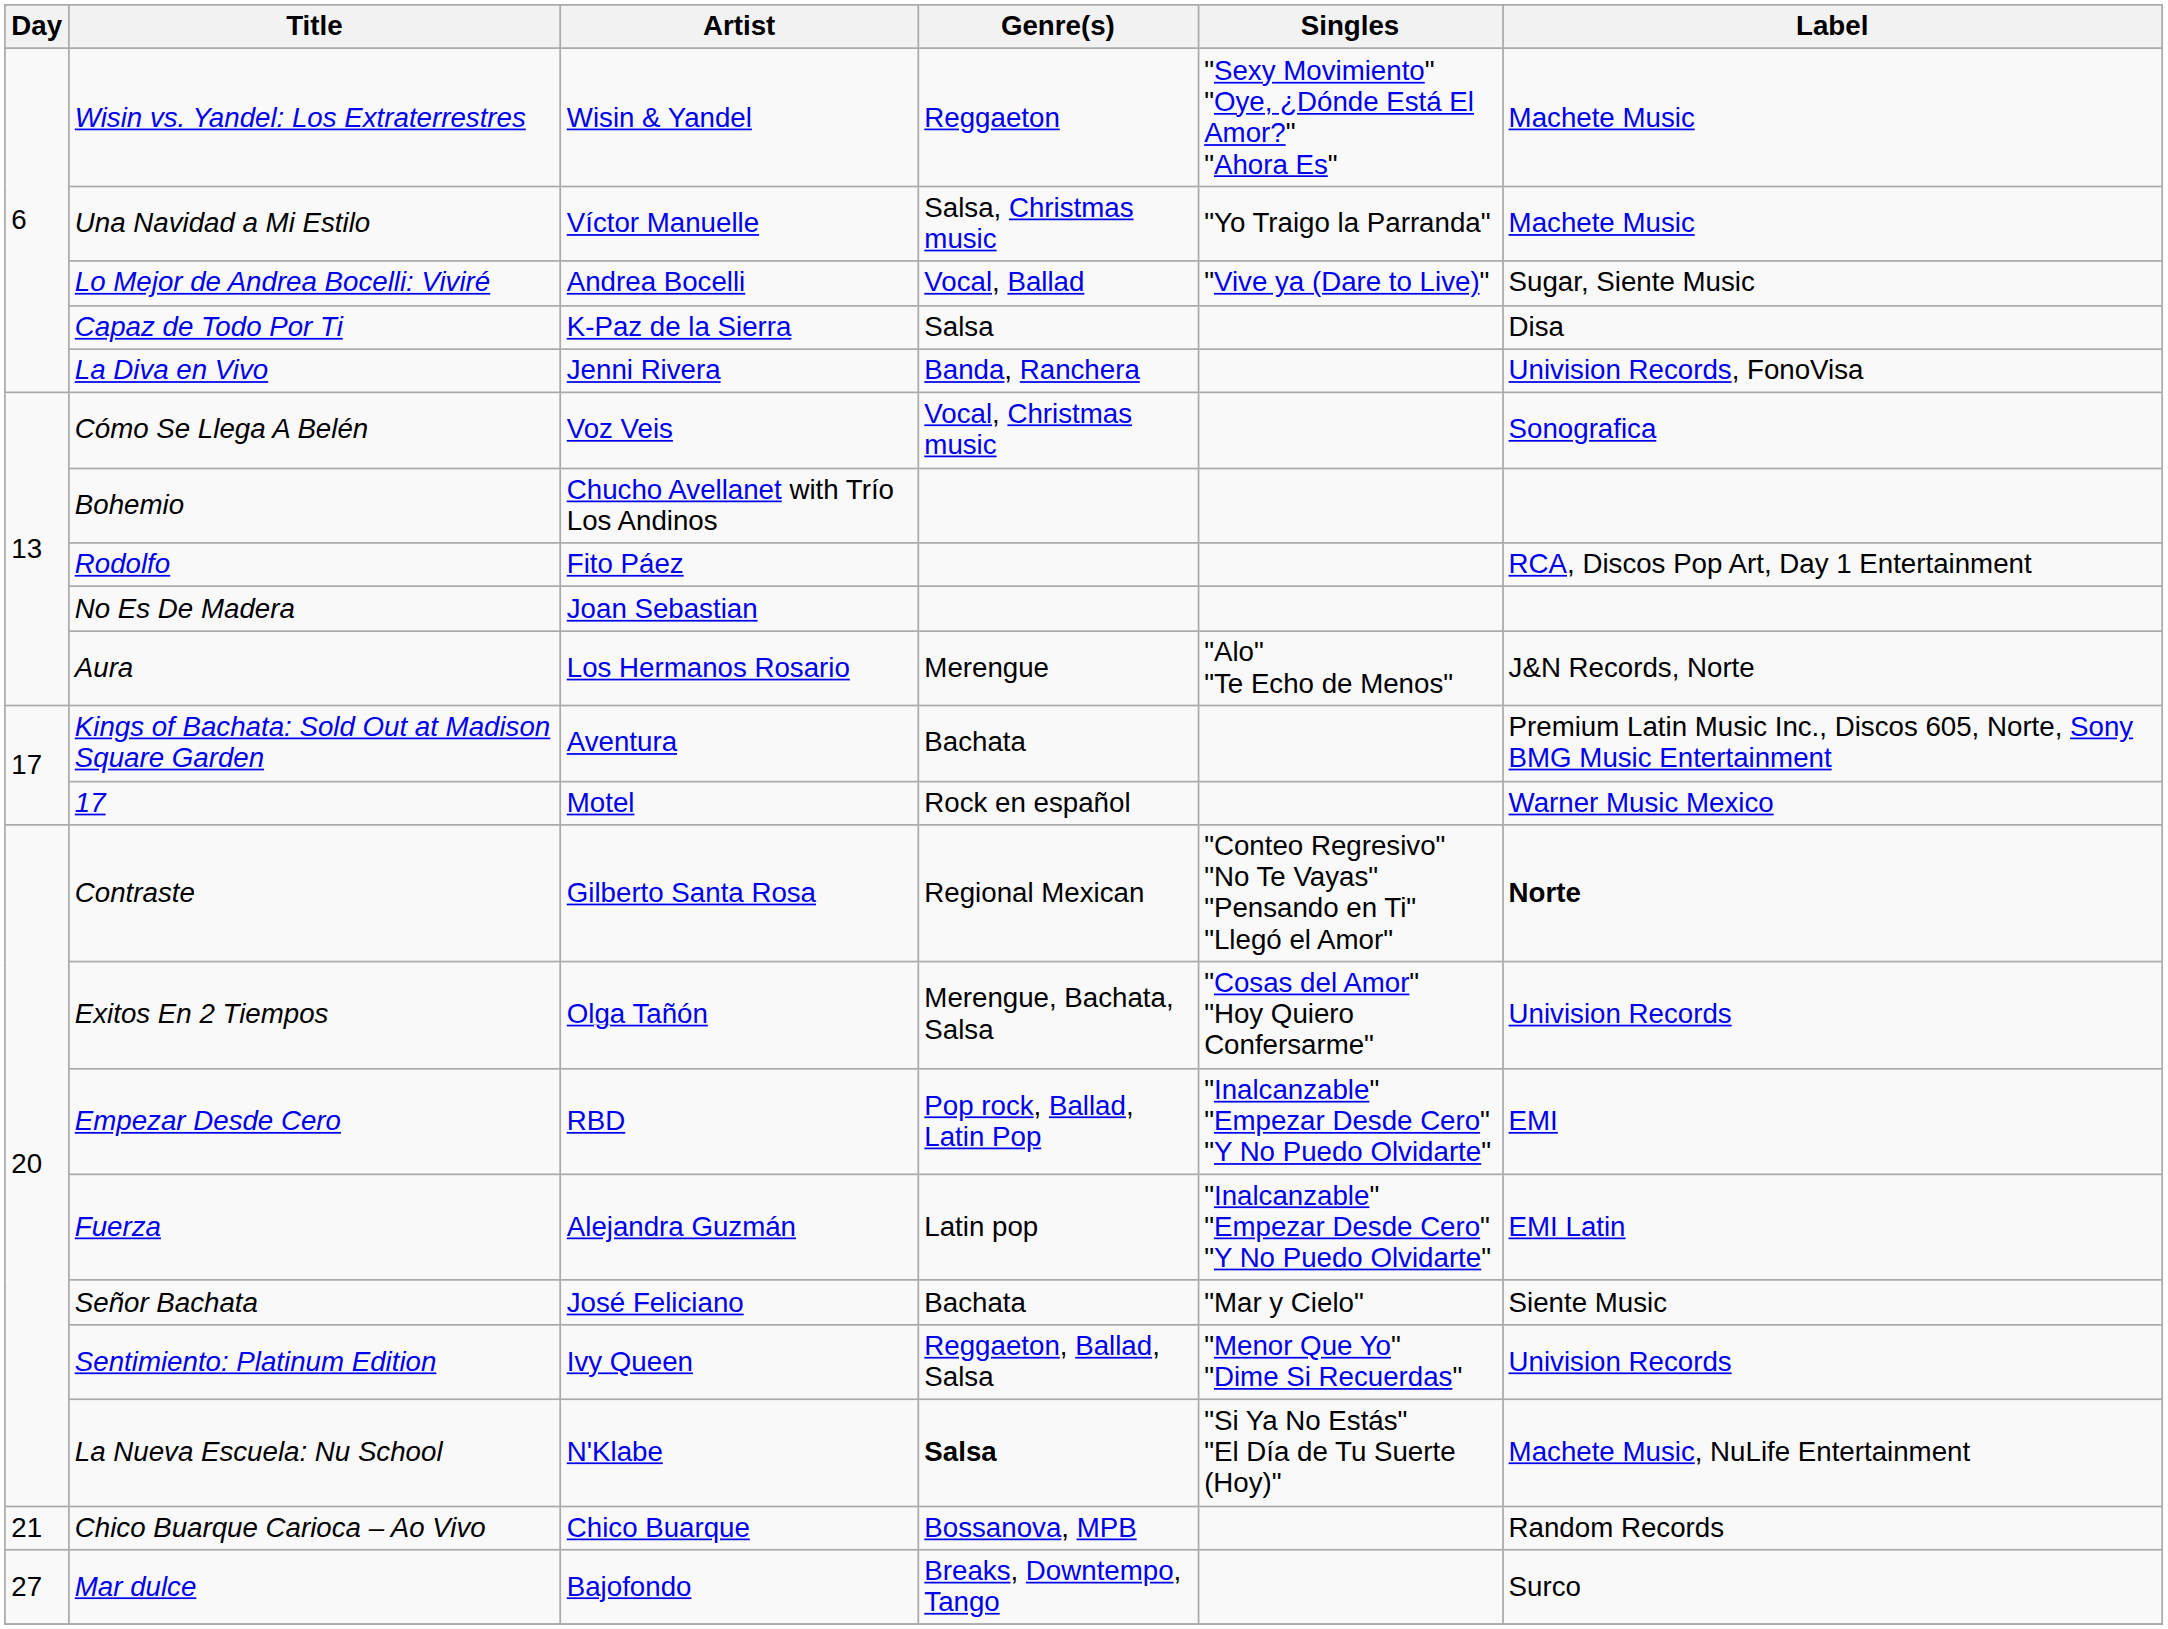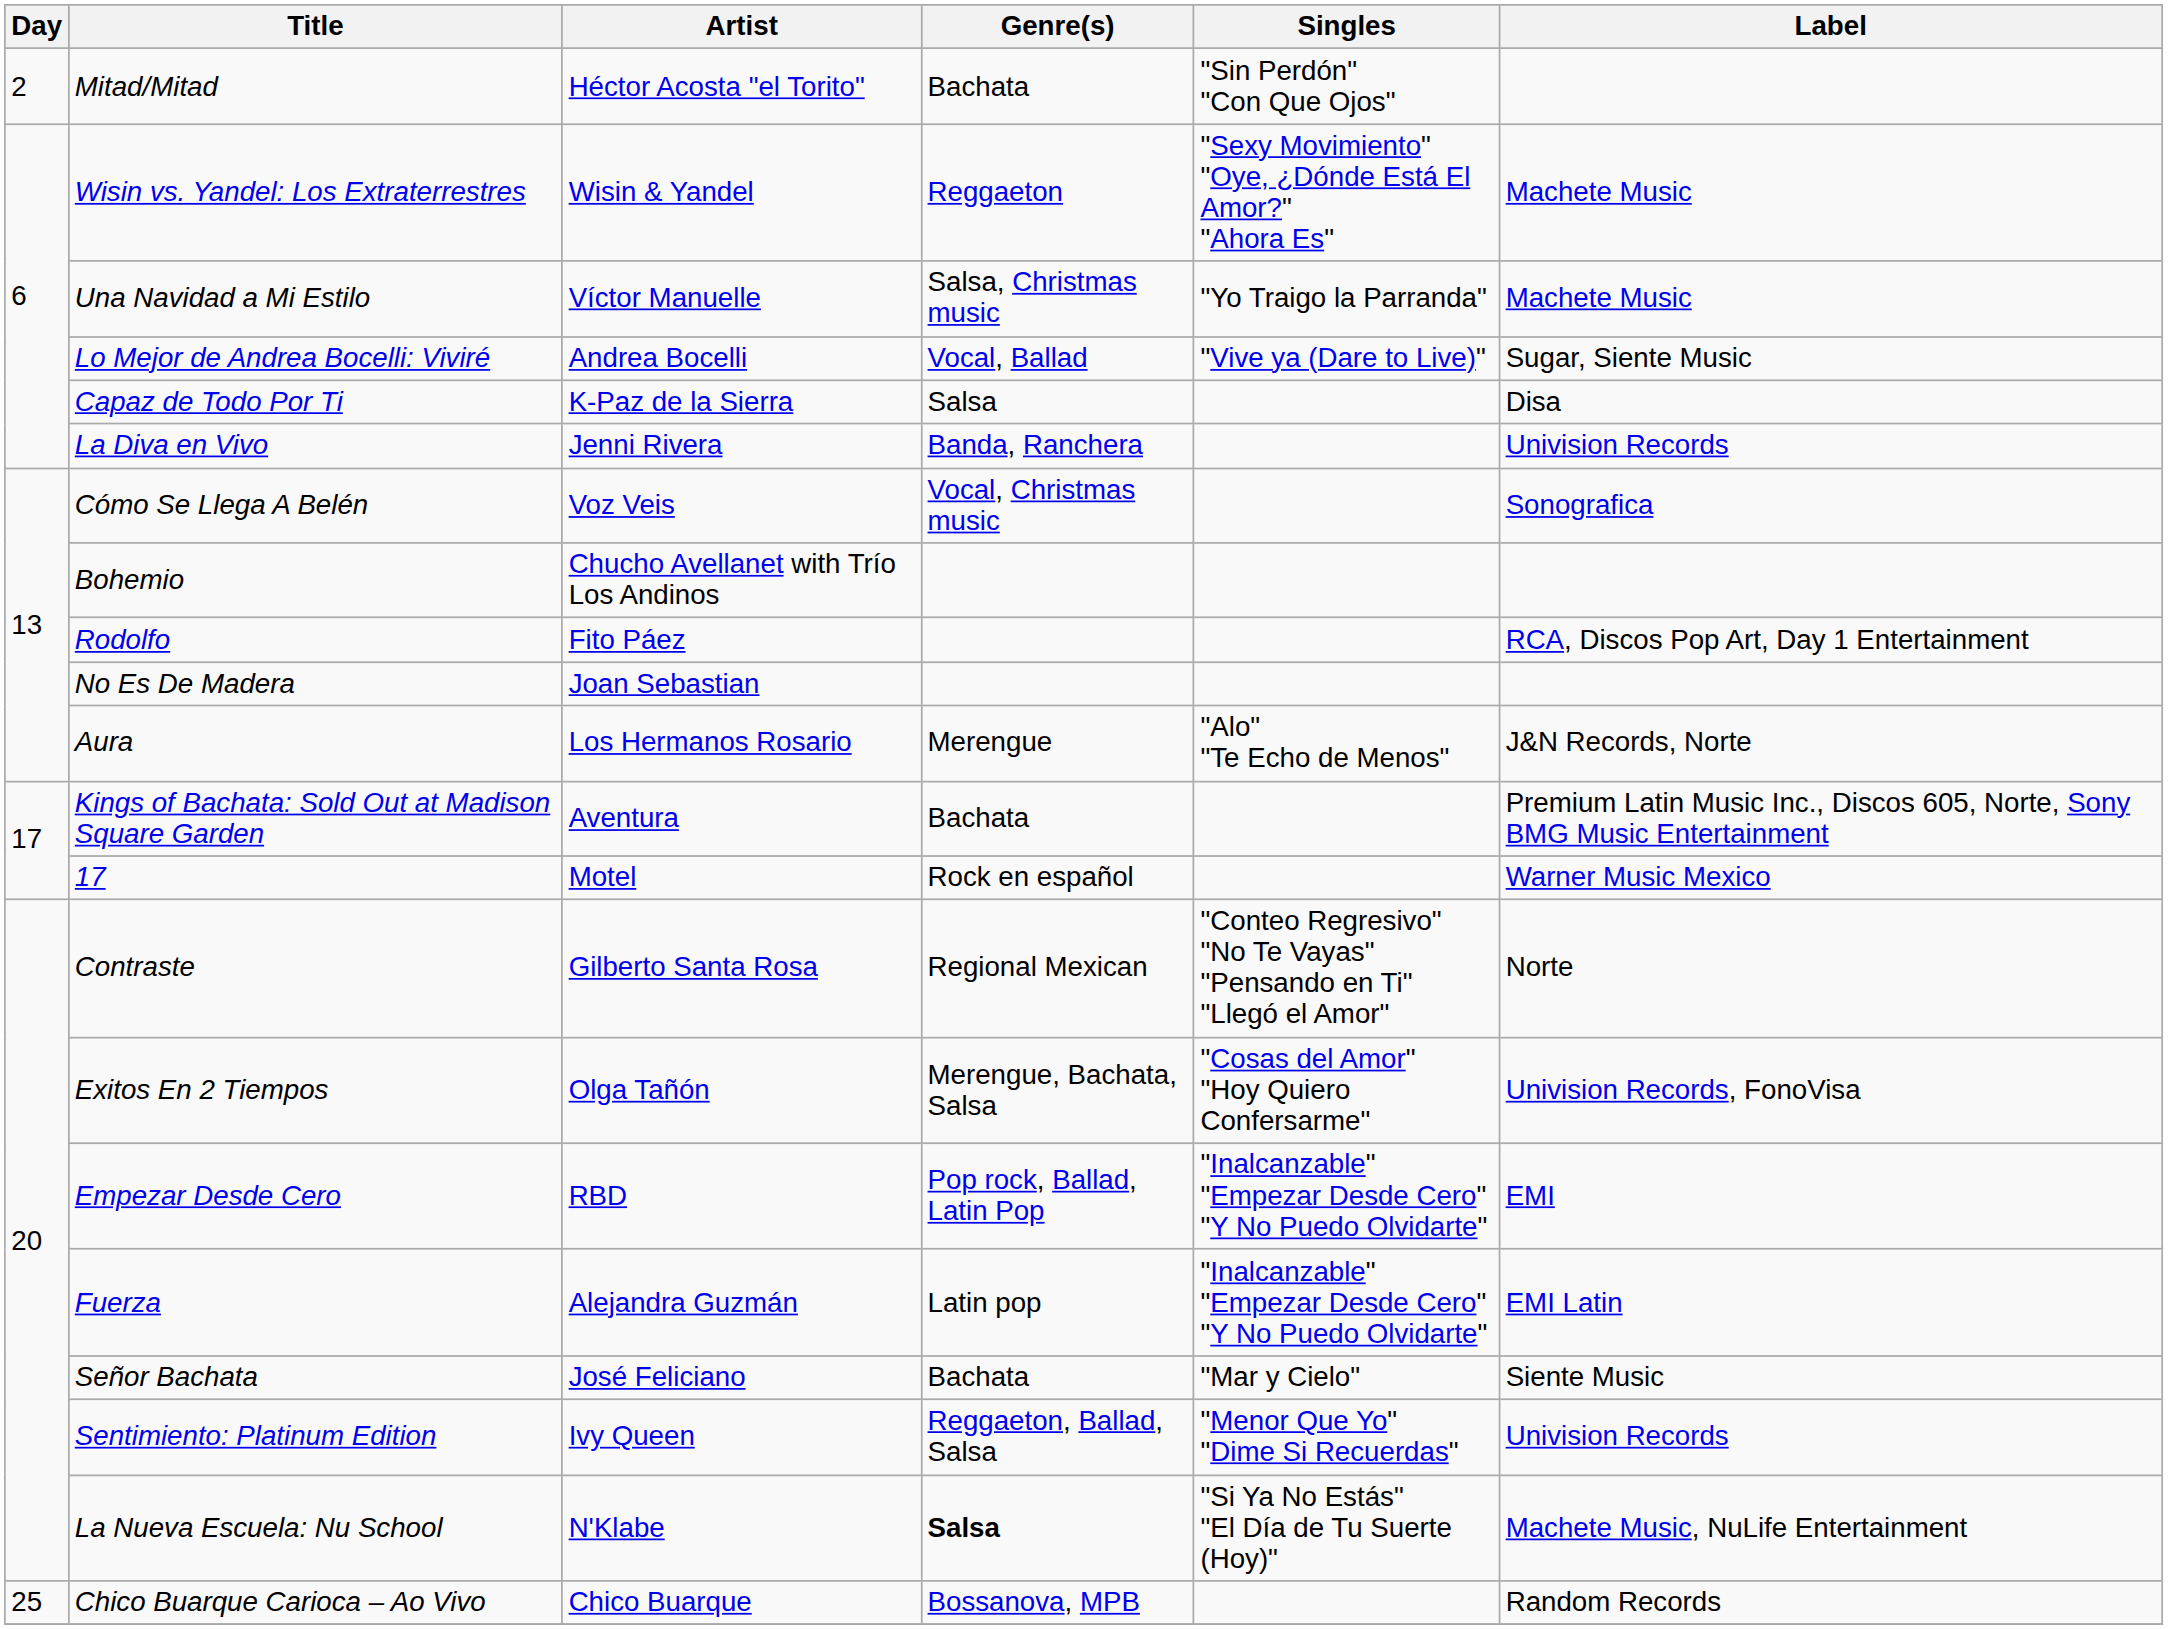 <table class="wikitable sortable" style="text-align: left;">
 <tr>
 <th>Day</th>
 <th>Title</th>
 <th>Artist</th>
 <th>Genre(s)</th>
 <th>Singles</th>
 <th>Label</th>
+</tr>
+<tr>
+<td>2</td>
+<td><em>Mitad/Mitad</em></td>
+<td><a href='#'>Héctor Acosta "el Torito"</a></td>
+<td>Bachata</td>
+<td>"Sin Perdón"<br>"Con Que Ojos"</td>
+<td></td>
 </tr>
 <tr>
 <td rowspan="5">6</td>
 <td><em><a href='#'>Wisin vs. Yandel: Los Extraterrestres</a></em></td>
 <td><a href='#'>Wisin & Yandel</a></td>
 <td><a href='#'>Reggaeton</a></td>
 <td>"<a href='#'>Sexy Movimiento</a>"<br>"<a href='#'>Oye, ¿Dónde Está El Amor?</a>"<br>"<a href='#'>Ahora Es</a>"</td>
 <td><a href='#'>Machete Music</a></td>
 </tr>
 <tr>
 <td><em>Una Navidad a Mi Estilo</em></td>
 <td><a href='#'>Víctor Manuelle</a></td>
 <td>Salsa, <a href='#'>Christmas music</a></td>
 <td>"Yo Traigo la Parranda"</td>
 <td><a href='#'>Machete Music</a></td>
 </tr>
 <tr>
 <td><em><a href='#'>Lo Mejor de Andrea Bocelli: Viviré</a></em></td>
 <td><a href='#'>Andrea Bocelli</a></td>
 <td><a href='#'>Vocal</a>, <a href='#'>Ballad</a></td>
 <td>"<a href='#'>Vive ya (Dare to Live)</a>"</td>
 <td>Sugar, Siente Music</td>
 </tr>
 <tr>
 <td><em><a href='#'>Capaz de Todo Por Ti</a></em></td>
 <td><a href='#'>K-Paz de la Sierra</a></td>
 <td>Salsa</td>
 <td></td>
 <td>Disa</td>
 </tr>
 <tr>
 <td><em><a href='#'>La Diva en Vivo</a></em></td>
 <td><a href='#'>Jenni Rivera</a></td>
 <td><a href='#'>Banda</a>, <a href='#'>Ranchera</a></td>
 <td></td>
-<td><a href='#'>Univision Records</a>, FonoVisa</td>
+<td><a href='#'>Univision Records</a></td>
 </tr>
 <tr>
 <td rowspan="5">13</td>
 <td><em>Cómo Se Llega A Belén</em></td>
 <td><a href='#'>Voz Veis</a></td>
 <td><a href='#'>Vocal</a>, <a href='#'>Christmas music</a></td>
 <td></td>
 <td><a href='#'>Sonografica</a></td>
 </tr>
 <tr>
 <td><em>Bohemio</em></td>
 <td><a href='#'>Chucho Avellanet</a> with Trío Los Andinos</td>
 <td></td>
 <td></td>
 <td></td>
 </tr>
 <tr>
 <td><em><a href='#'>Rodolfo</a></em></td>
 <td><a href='#'>Fito Páez</a></td>
 <td></td>
 <td></td>
 <td><a href='#'>RCA</a>, Discos Pop Art, Day 1 Entertainment</td>
 </tr>
 <tr>
 <td><em>No Es De Madera</em></td>
 <td><a href='#'>Joan Sebastian</a></td>
 <td></td>
 <td></td>
 <td></td>
 </tr>
 <tr>
 <td><em>Aura</em></td>
 <td><a href='#'>Los Hermanos Rosario</a></td>
 <td>Merengue</td>
 <td>"Alo"<br>"Te Echo de Menos"</td>
 <td>J&N Records, Norte</td>
 </tr>
 <tr>
 <td rowspan="2">17</td>
 <td><em><a href='#'>Kings of Bachata: Sold Out at Madison Square Garden</a></em></td>
 <td><a href='#'>Aventura</a></td>
 <td>Bachata</td>
 <td></td>
 <td>Premium Latin Music Inc., Discos 605, Norte, <a href='#'>Sony BMG Music Entertainment</a></td>
 </tr>
 <tr>
 <td><em><a href='#'>17</a></em></td>
 <td><a href='#'>Motel</a></td>
 <td>Rock en español</td>
 <td></td>
 <td><a href='#'>Warner Music Mexico</a></td>
 </tr>
 <tr>
 <td rowspan="7">20</td>
 <td><em>Contraste</em></td>
 <td><a href='#'>Gilberto Santa Rosa</a></td>
 <td>Regional Mexican</td>
 <td>"Conteo Regresivo"<br>"No Te Vayas"<br>"Pensando en Ti"<br>"Llegó el Amor"</td>
-<td><strong>Norte</strong></td>
+<td>Norte</td>
 </tr>
 <tr>
 <td><em>Exitos En 2 Tiempos</em></td>
 <td><a href='#'>Olga Tañón</a></td>
 <td>Merengue, Bachata, Salsa</td>
 <td>"<a href='#'>Cosas del Amor</a>"<br>"Hoy Quiero Confersarme"</td>
-<td><a href='#'>Univision Records</a></td>
+<td><a href='#'>Univision Records</a>, FonoVisa</td>
 </tr>
 <tr>
 <td><em><a href='#'>Empezar Desde Cero</a></em></td>
 <td><a href='#'>RBD</a></td>
 <td><a href='#'>Pop rock</a>, <a href='#'>Ballad</a>, <a href='#'>Latin Pop</a></td>
 <td>"<a href='#'>Inalcanzable</a>"<br>"<a href='#'>Empezar Desde Cero</a>"<br>"<a href='#'>Y No Puedo Olvidarte</a>"</td>
 <td><a href='#'>EMI</a></td>
 </tr>
 <tr>
 <td><em><a href='#'>Fuerza</a></em></td>
 <td><a href='#'>Alejandra Guzmán</a></td>
 <td>Latin pop</td>
 <td>"<a href='#'>Inalcanzable</a>"<br>"<a href='#'>Empezar Desde Cero</a>"<br>"<a href='#'>Y No Puedo Olvidarte</a>"</td>
 <td><a href='#'>EMI Latin</a></td>
 </tr>
 <tr>
 <td><em>Señor Bachata</em></td>
 <td><a href='#'>José Feliciano</a></td>
 <td>Bachata</td>
 <td>"Mar y Cielo"</td>
 <td>Siente Music</td>
 </tr>
 <tr>
 <td><em><a href='#'>Sentimiento: Platinum Edition</a></em></td>
 <td><a href='#'>Ivy Queen</a></td>
 <td><a href='#'>Reggaeton</a>, <a href='#'>Ballad</a>, Salsa</td>
 <td>"<a href='#'>Menor Que Yo</a>"<br>"<a href='#'>Dime Si Recuerdas</a>"</td>
 <td><a href='#'>Univision Records</a></td>
 </tr>
 <tr>
 <td><em>La Nueva Escuela: Nu School</em></td>
 <td><a href='#'>N'Klabe</a></td>
 <td><strong>Salsa</strong></td>
 <td>"Si Ya No Estás"<br>"El Día de Tu Suerte (Hoy)"</td>
 <td><a href='#'>Machete Music</a>, NuLife Entertainment</td>
 </tr>
 <tr>
-<td>21</td>
+<td>25</td>
 <td><em>Chico Buarque Carioca – Ao Vivo</em></td>
 <td><a href='#'>Chico Buarque</a></td>
 <td><a href='#'>Bossanova</a>, <a href='#'>MPB</a></td>
 <td></td>
 <td>Random Records</td>
 </tr>
 <tr>
-<td>27</td>
-<td><em><a href='#'>Mar dulce</a></em></td>
-<td><a href='#'>Bajofondo</a></td>
-<td><a href='#'>Breaks</a>, <a href='#'>Downtempo</a>, <a href='#'>Tango</a></td>
-<td></td>
-<td>Surco</td>
-</tr>
-<tr>
 </tr>
 </table>
